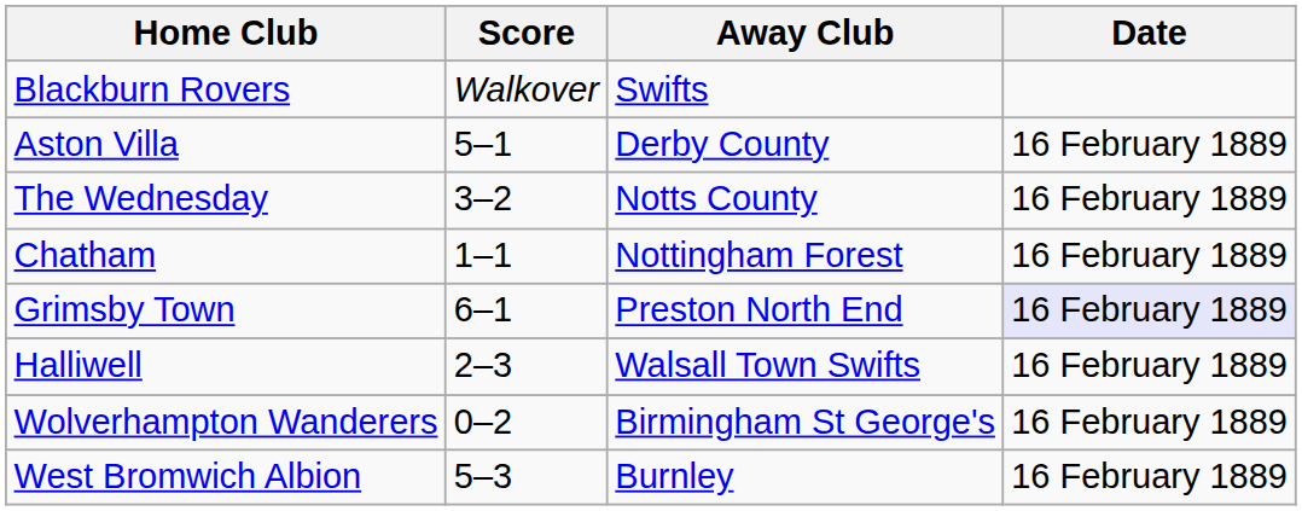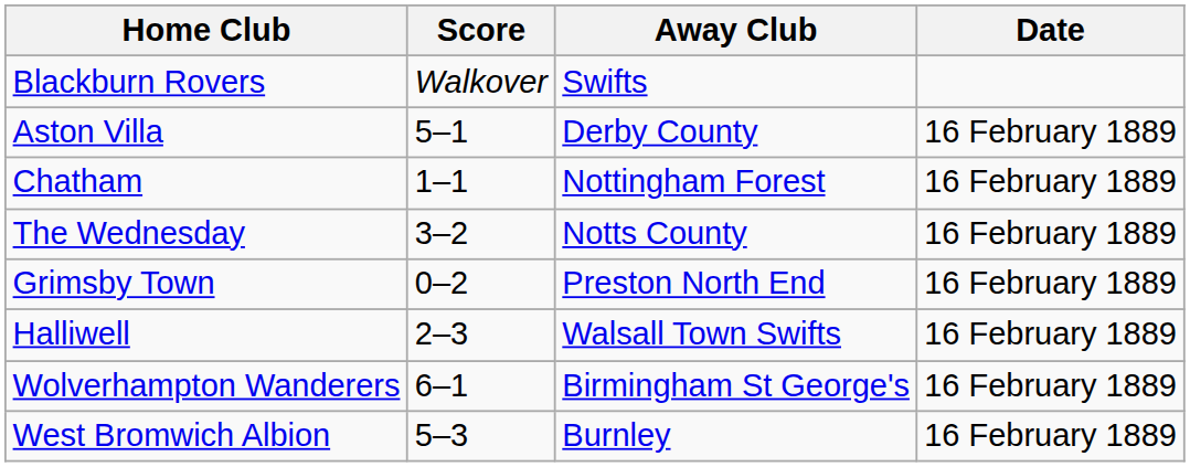 <table class="wikitable">
 <tr>
 <th>Home Club</th>
 <th>Score</th>
 <th>Away Club</th>
 <th>Date</th>
 </tr>
 <tr>
 <td><a href='#'>Blackburn Rovers</a></td>
 <td><em>Walkover</em></td>
 <td><a href='#'>Swifts</a></td>
 <td></td>
 </tr>
 <tr>
 <td><a href='#'>Aston Villa</a></td>
 <td>5–1</td>
 <td><a href='#'>Derby County</a></td>
 <td>16 February 1889</td>
 </tr>
 <tr>
+<td><a href='#'>Chatham</a></td>
+<td>1–1</td>
+<td><a href='#'>Nottingham Forest</a></td>
+<td>16 February 1889</td>
+</tr>
+<tr>
 <td><a href='#'>The Wednesday</a></td>
 <td>3–2</td>
 <td><a href='#'>Notts County</a></td>
 <td>16 February 1889</td>
 </tr>
 <tr>
-<td><a href='#'>Chatham</a></td>
-<td>1–1</td>
-<td><a href='#'>Nottingham Forest</a></td>
+<td><a href='#'>Grimsby Town</a></td>
+<td>0–2</td>
+<td><a href='#'>Preston North End</a></td>
 <td>16 February 1889</td>
-</tr>
-<tr>
-<td><a href='#'>Grimsby Town</a></td>
-<td>6–1</td>
-<td><a href='#'>Preston North End</a></td>
-<td style="background: lavender;">16 February 1889</td>
 </tr>
 <tr>
 <td><a href='#'>Halliwell</a></td>
 <td>2–3</td>
 <td><a href='#'>Walsall Town Swifts</a></td>
 <td>16 February 1889</td>
 </tr>
 <tr>
 <td><a href='#'>Wolverhampton Wanderers</a></td>
-<td>0–2</td>
+<td>6–1</td>
 <td><a href='#'>Birmingham St George's</a></td>
 <td>16 February 1889</td>
 </tr>
 <tr>
 <td><a href='#'>West Bromwich Albion</a></td>
 <td>5–3</td>
 <td><a href='#'>Burnley</a></td>
 <td>16 February 1889</td>
 </tr>
 </table>
